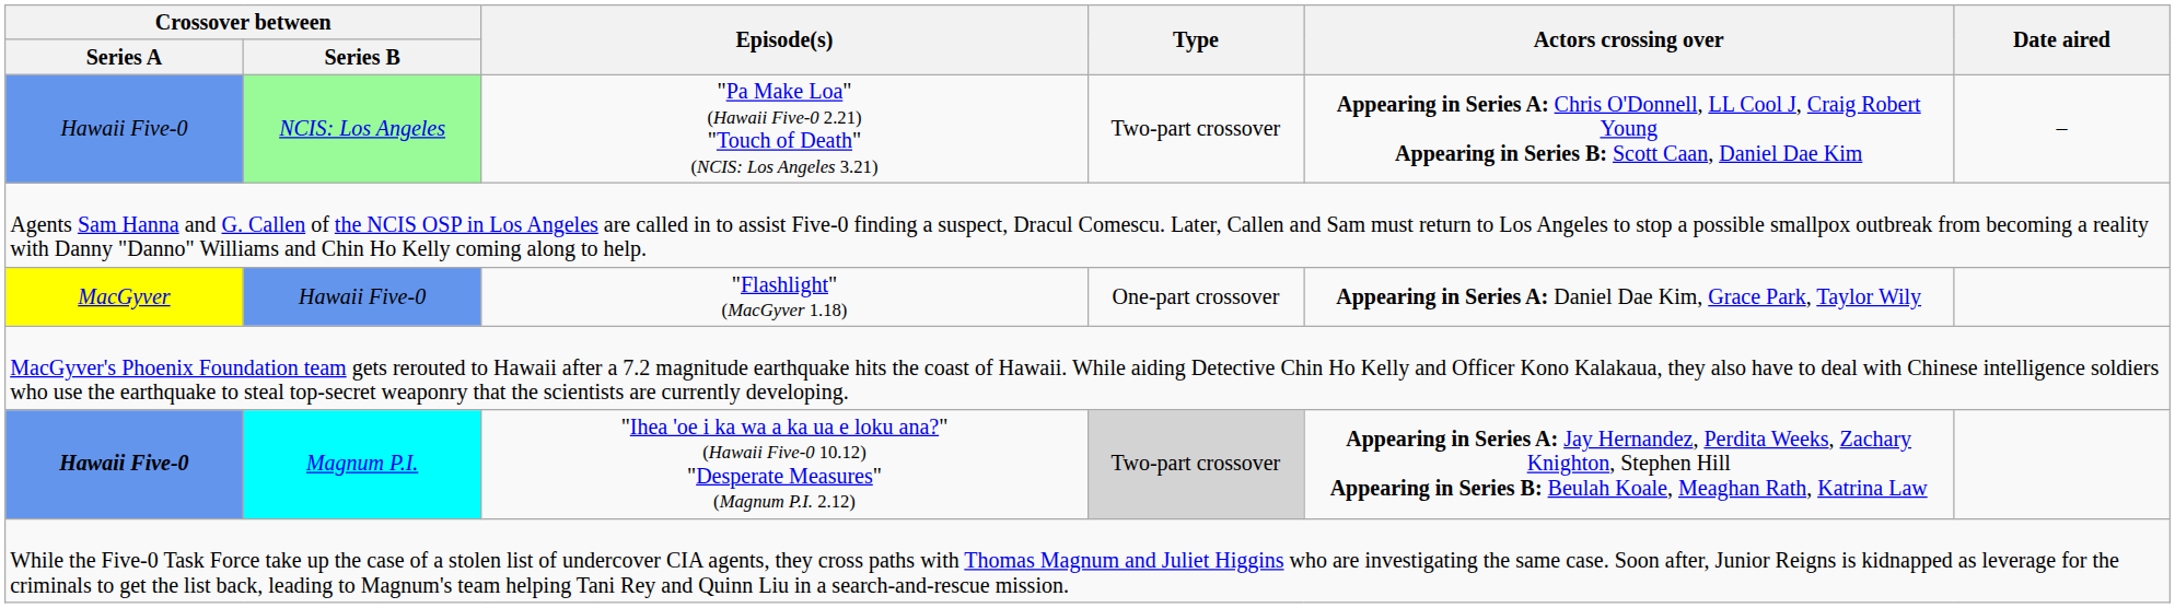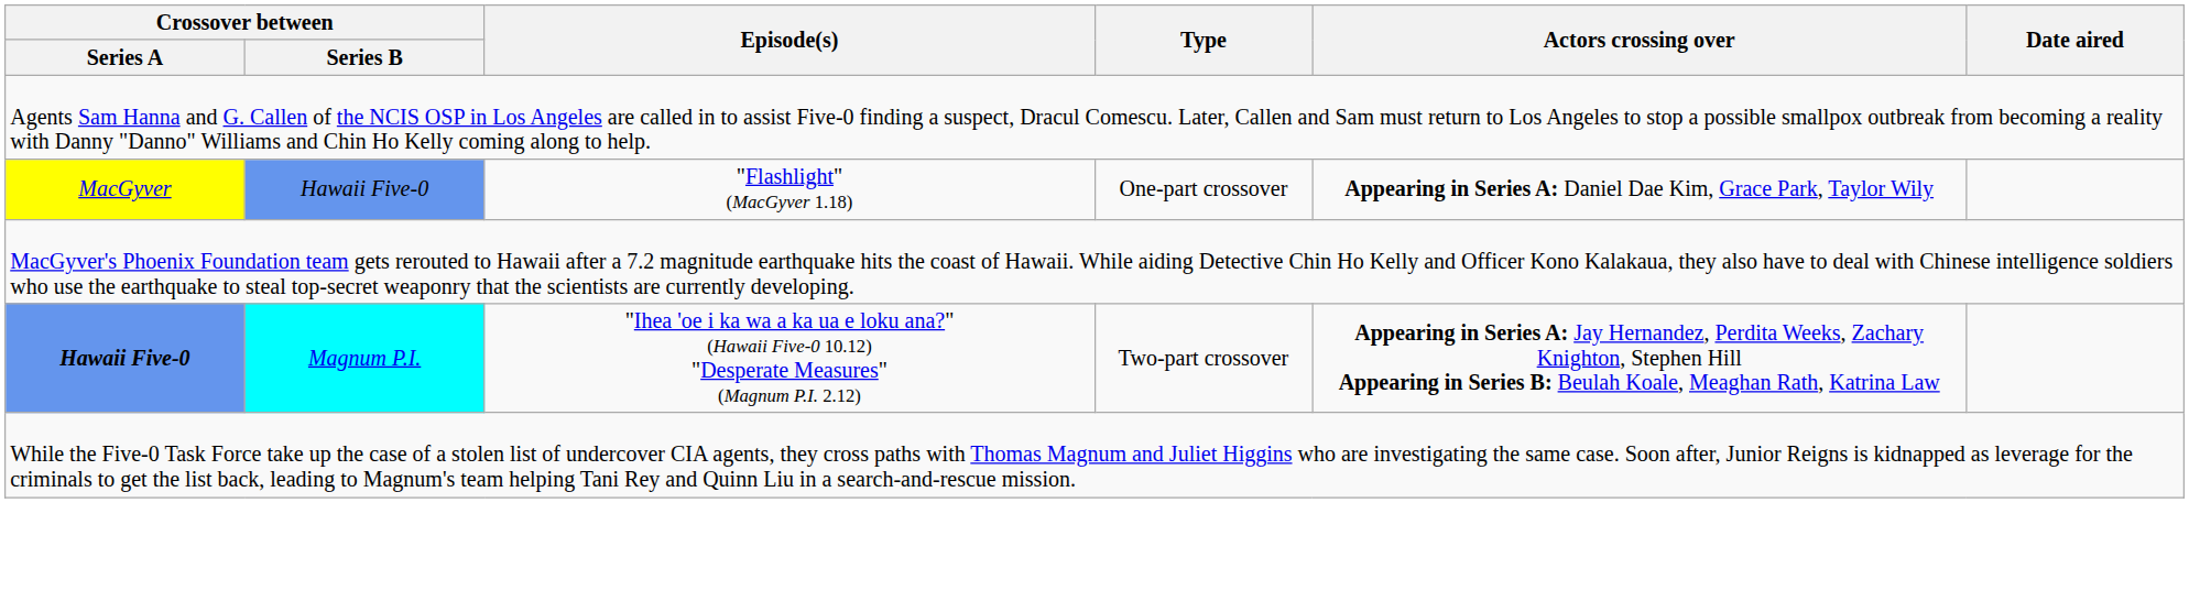 <table class="wikitable" width="100%" style="text-align:center;">
 <tr>
 <th colspan="2" width="22%">Crossover between</th>
 <th rowspan="2">Episode(s)</th>
 <th rowspan="2" width="10%">Type</th>
 <th rowspan="2" width="30%">Actors crossing over</th>
 <th rowspan="2" width="10%">Date aired</th>
 </tr>
 <tr>
 <th width="11%">Series A</th>
 <th width="11%">Series B</th>
-</tr>
-<tr>
-<td style="background:#6495ED;"><em>Hawaii Five-0</em></td>
-<td style="background:#98FB98;"><em><a href='#'>NCIS: Los Angeles</a></em></td>
-<td>"<a href='#'>Pa Make Loa</a>"<br><small>(<em>Hawaii Five-0</em> 2.21)</small><br>"<a href='#'>Touch of Death</a>"<br><small>(<em>NCIS: Los Angeles</em> 3.21)</small></td>
-<td>Two-part crossover</td>
-<td><strong>Appearing in Series A:</strong> <a href='#'>Chris O'Donnell</a>, <a href='#'>LL Cool J</a>, <a href='#'>Craig Robert Young</a><br><strong>Appearing in Series B:</strong> <a href='#'>Scott Caan</a>, <a href='#'>Daniel Dae Kim</a></td>
-<td> – </td>
 </tr>
 <tr>
 <td colspan="6" style="text-align:left;"><br>Agents <a href='#'>Sam Hanna</a> and <a href='#'>G. Callen</a> of <a href='#'>the NCIS OSP in Los Angeles</a> are called in to assist Five-0 finding a suspect, Dracul Comescu. Later, Callen and Sam must return to Los Angeles to stop a possible smallpox outbreak from becoming a reality with Danny "Danno" Williams and Chin Ho Kelly coming along to help.</td>
 </tr>
 <tr>
 <td style="background:#FFFF00;"><em><a href='#'>MacGyver</a></em></td>
 <td style="background:#6495ED;"><em>Hawaii Five-0</em></td>
 <td>"<a href='#'>Flashlight</a>"<br><small>(<em>MacGyver</em> 1.18)</small></td>
 <td>One-part crossover</td>
 <td><strong>Appearing in Series A:</strong> Daniel Dae Kim, <a href='#'>Grace Park</a>, <a href='#'>Taylor Wily</a></td>
 <td></td>
 </tr>
 <tr>
 <td colspan="6" style="text-align:left;"><br><a href='#'>MacGyver's Phoenix Foundation team</a> gets rerouted to Hawaii after a 7.2 magnitude earthquake hits the coast of Hawaii. While aiding Detective Chin Ho Kelly and Officer Kono Kalakaua, they also have to deal with Chinese intelligence soldiers who use the earthquake to steal top-secret weaponry that the scientists are currently developing.</td>
 </tr>
 <tr>
 <td s style="background:#6495ED;"><strong><em>Hawaii Five-0</em></strong></td>
 <td style="background:#00FFFF;"><em><a href='#'>Magnum P.I.</a></em></td>
 <td>"<a href='#'>Ihea 'oe i ka wa a ka ua e loku ana?</a>"<br><small>(<em>Hawaii Five-0</em> 10.12)</small><br> "<a href='#'>Desperate Measures</a>"<br><small>(<em>Magnum P.I.</em> 2.12)</small></td>
-<td style="background: lightgrey;">Two-part crossover</td>
+<td>Two-part crossover</td>
 <td><strong>Appearing in Series A:</strong> <a href='#'>Jay Hernandez</a>, <a href='#'>Perdita Weeks</a>, <a href='#'>Zachary Knighton</a>, Stephen Hill<br><strong>Appearing in Series B:</strong> <a href='#'>Beulah Koale</a>, <a href='#'>Meaghan Rath</a>, <a href='#'>Katrina Law</a></td>
 <td></td>
 </tr>
 <tr>
 <td colspan="6" style="text-align:left;"><br>While the Five-0 Task Force take up the case of a stolen list of undercover CIA agents, they cross paths with <a href='#'>Thomas Magnum and Juliet Higgins</a> who are investigating the same case. Soon after, Junior Reigns is kidnapped as leverage for the criminals to get the list back, leading to Magnum's team helping Tani Rey and Quinn Liu in a search-and-rescue mission.</td>
 </tr>
 </table>
